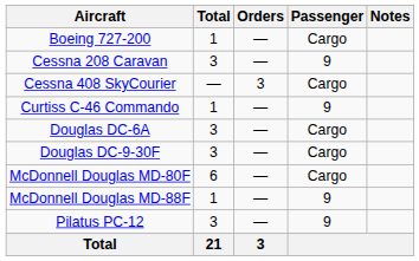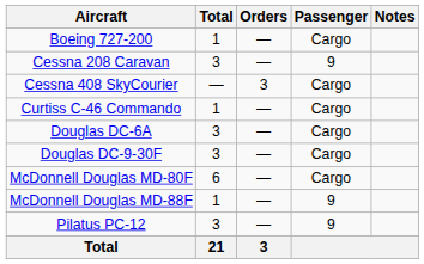 <table class="wikitable" style="text-align:center; margin:0.5em auto">
 <tr>
 <th>Aircraft</th>
 <th>Total</th>
 <th>Orders</th>
 <th>Passenger</th>
 <th>Notes</th>
 </tr>
 <tr>
 <td><a href='#'>Boeing 727-200</a></td>
 <td>1</td>
 <td>—</td>
 <td>Cargo</td>
 <td></td>
 </tr>
 <tr>
 <td><a href='#'>Cessna 208 Caravan</a></td>
 <td>3</td>
 <td>—</td>
 <td>9</td>
 <td></td>
 </tr>
 <tr>
 <td><a href='#'>Cessna 408 SkyCourier</a></td>
 <td>—</td>
 <td>3</td>
 <td>Cargo</td>
 <td></td>
 </tr>
 <tr>
 <td><a href='#'>Curtiss C-46 Commando</a></td>
 <td>1</td>
 <td>—</td>
-<td>9</td>
+<td>Cargo</td>
 <td></td>
 </tr>
 <tr>
 <td><a href='#'>Douglas DC-6A</a></td>
 <td>3</td>
 <td>—</td>
 <td>Cargo</td>
 <td></td>
 </tr>
 <tr>
 <td><a href='#'>Douglas DC-9-30F</a></td>
 <td>3</td>
 <td>—</td>
 <td>Cargo</td>
 <td></td>
 </tr>
 <tr>
 <td><a href='#'>McDonnell Douglas MD-80F</a></td>
 <td>6</td>
 <td>—</td>
 <td>Cargo</td>
 <td></td>
 </tr>
 <tr>
 <td><a href='#'>McDonnell Douglas MD-88F</a></td>
 <td>1</td>
 <td>—</td>
 <td>9</td>
 <td></td>
 </tr>
 <tr>
 <td><a href='#'>Pilatus PC-12</a></td>
 <td>3</td>
 <td>—</td>
 <td>9</td>
 <td></td>
 </tr>
 <tr>
 <th>Total</th>
 <th>21</th>
 <th>3</th>
 <th colspan="2"></th>
 </tr>
 </table>
